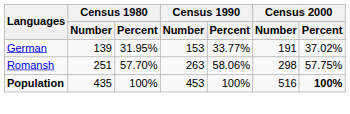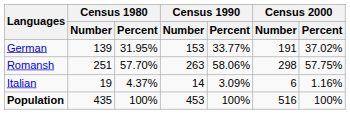 <table class="wikitable">
 <tr ---->
 <th rowspan="2">Languages</th>
 <th colspan="2">Census 1980</th>
 <th colspan="2">Census 1990</th>
 <th colspan="2">Census 2000</th>
 </tr>
 <tr ---->
 <th>Number</th>
 <th>Percent</th>
 <th>Number</th>
 <th>Percent</th>
 <th>Number</th>
 <th>Percent</th>
 </tr>
 <tr ---->
 <td><a href='#'>German</a></td>
 <td align=right>139</td>
 <td align=right>31.95%</td>
 <td align=right>153</td>
 <td align=right>33.77%</td>
 <td align=right>191</td>
 <td align=right>37.02%</td>
 </tr>
 <tr ---->
 <td><a href='#'>Romansh</a></td>
 <td align=right>251</td>
 <td align=right>57.70%</td>
 <td align=right>263</td>
 <td align=right>58.06%</td>
 <td align=right>298</td>
 <td align=right>57.75%</td>
 </tr>
 <tr ---->
+<td><a href='#'>Italian</a></td>
+<td align=right>19</td>
+<td align=right>4.37%</td>
+<td align=right>14</td>
+<td align=right>3.09%</td>
+<td align=right>6</td>
+<td align=right>1.16%</td>
+</tr>
+<tr ---->
 <td><strong>Population</strong></td>
 <td align=right>435</td>
 <td align=right>100%</td>
 <td align=right>453</td>
 <td align=right>100%</td>
 <td align=right>516</td>
-<td align=right><strong>100%</strong></td>
+<td align=right>100%</td>
 </tr>
 </table>
